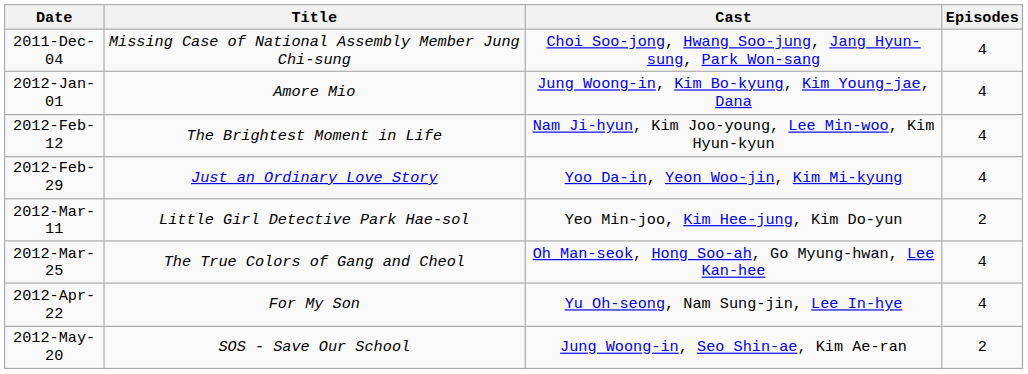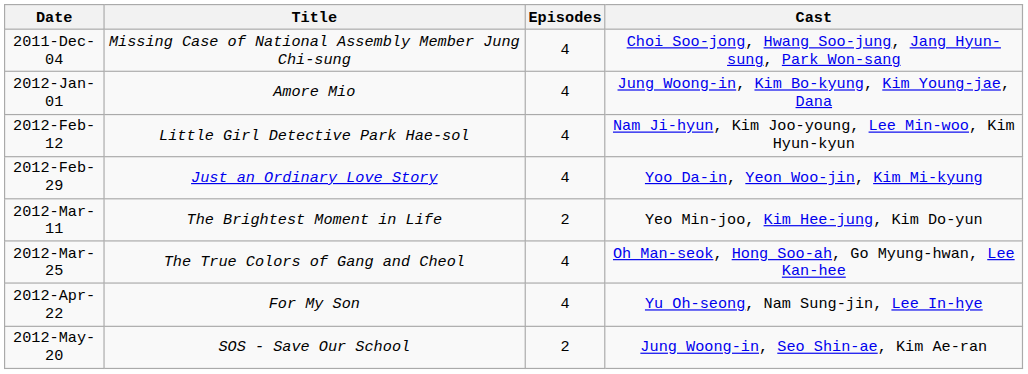 <table class="wikitable">
 <tr>
 <th width=85>Date</th>
 <th width=400>Title</th>
+<th width=20>Episodes</th>
 <th width=400>Cast</th>
-<th width=20>Episodes</th>
 </tr>
 <tr align=center>
 <td>2011-Dec-04</td>
 <td><em>Missing Case of National Assembly Member Jung Chi-sung</em></td>
+<td>4</td>
 <td><a href='#'>Choi Soo-jong</a>, <a href='#'>Hwang Soo-jung</a>, <a href='#'>Jang Hyun-sung</a>, <a href='#'>Park Won-sang</a></td>
-<td>4</td>
 </tr>
 <tr align=center>
 <td>2012-Jan-01</td>
 <td><em>Amore Mio</em></td>
+<td>4</td>
 <td><a href='#'>Jung Woong-in</a>, <a href='#'>Kim Bo-kyung</a>, <a href='#'>Kim Young-jae</a>, <a href='#'>Dana</a></td>
-<td>4</td>
 </tr>
 <tr align=center>
 <td>2012-Feb-12</td>
-<td><em>The Brightest Moment in Life</em></td>
+<td><em>Little Girl Detective Park Hae-sol</em></td>
+<td>4</td>
 <td><a href='#'>Nam Ji-hyun</a>, Kim Joo-young, <a href='#'>Lee Min-woo</a>, Kim Hyun-kyun</td>
-<td>4</td>
 </tr>
 <tr align=center>
 <td>2012-Feb-29</td>
 <td><em><a href='#'>Just an Ordinary Love Story</a></em></td>
+<td>4</td>
 <td><a href='#'>Yoo Da-in</a>, <a href='#'>Yeon Woo-jin</a>, <a href='#'>Kim Mi-kyung</a></td>
-<td>4</td>
 </tr>
 <tr align=center>
 <td>2012-Mar-11</td>
-<td><em>Little Girl Detective Park Hae-sol</em></td>
+<td><em>The Brightest Moment in Life</em></td>
+<td>2</td>
 <td>Yeo Min-joo, <a href='#'>Kim Hee-jung</a>, Kim Do-yun</td>
-<td>2</td>
 </tr>
 <tr align=center>
 <td>2012-Mar-25</td>
 <td><em>The True Colors of Gang and Cheol</em></td>
+<td>4</td>
 <td><a href='#'>Oh Man-seok</a>, <a href='#'>Hong Soo-ah</a>, Go Myung-hwan, <a href='#'>Lee Kan-hee</a></td>
-<td>4</td>
 </tr>
 <tr align=center>
 <td>2012-Apr-22</td>
 <td><em>For My Son</em></td>
+<td>4</td>
 <td><a href='#'>Yu Oh-seong</a>, Nam Sung-jin, <a href='#'>Lee In-hye</a></td>
-<td>4</td>
 </tr>
 <tr align=center>
 <td>2012-May-20</td>
 <td><em>SOS - Save Our School</em></td>
+<td>2</td>
 <td><a href='#'>Jung Woong-in</a>, <a href='#'>Seo Shin-ae</a>, Kim Ae-ran</td>
-<td>2</td>
 </tr>
 </table>
